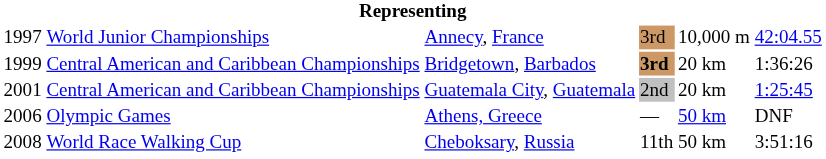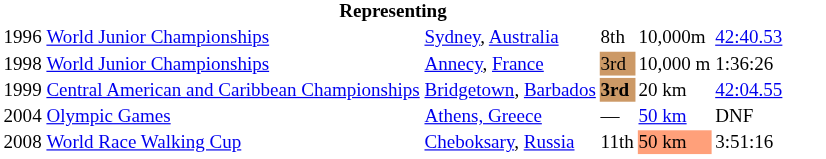 <table>
 <tr>
 <th colspan="6">Representing </th>
 </tr>
 <tr>
-<td>1997</td>
+<td>1996</td>
+<td><a href='#'>World Junior Championships</a></td>
+<td><a href='#'>Sydney</a>, <a href='#'>Australia</a></td>
+<td>8th</td>
+<td>10,000m</td>
+<td><a href='#'>42:40.53</a></td>
+</tr>
+<tr>
+<td>1998</td>
 <td><a href='#'>World Junior Championships</a></td>
 <td><a href='#'>Annecy</a>, <a href='#'>France</a></td>
 <td bgcolor="cc9966">3rd</td>
 <td>10,000 m</td>
-<td><a href='#'>42:04.55</a></td>
+<td>1:36:26</td>
 </tr>
 <tr>
 <td>1999</td>
 <td><a href='#'>Central American and Caribbean Championships</a></td>
 <td><a href='#'>Bridgetown</a>, <a href='#'>Barbados</a></td>
 <td bgcolor="cc9966"><strong>3rd</strong></td>
 <td>20 km</td>
-<td>1:36:26</td>
+<td><a href='#'>42:04.55</a></td>
 </tr>
 <tr>
-<td>2001</td>
-<td><a href='#'>Central American and Caribbean Championships</a></td>
-<td><a href='#'>Guatemala City</a>, <a href='#'>Guatemala</a></td>
-<td bgcolor="silver">2nd</td>
-<td>20 km</td>
-<td><a href='#'>1:25:45</a></td>
-</tr>
-<tr>
-<td>2006</td>
+<td>2004</td>
 <td><a href='#'>Olympic Games</a></td>
 <td><a href='#'>Athens, Greece</a></td>
 <td>—</td>
 <td><a href='#'>50 km</a></td>
 <td>DNF</td>
 </tr>
 <tr>
 <td>2008</td>
 <td><a href='#'>World Race Walking Cup</a></td>
 <td><a href='#'>Cheboksary</a>, <a href='#'>Russia</a></td>
 <td>11th</td>
-<td>50 km</td>
+<td style="background: lightsalmon;">50 km</td>
 <td>3:51:16</td>
 </tr>
 </table>
